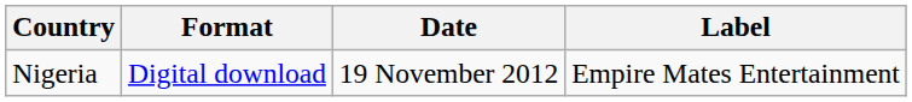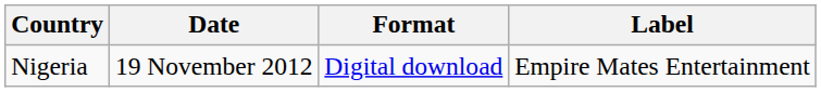 <table class="wikitable">
 <tr>
 <th>Country</th>
+<th>Date</th>
 <th>Format</th>
-<th>Date</th>
 <th>Label</th>
 </tr>
 <tr>
 <td>Nigeria</td>
+<td>19 November 2012</td>
 <td><a href='#'>Digital download</a></td>
-<td>19 November 2012</td>
 <td>Empire Mates Entertainment</td>
 </tr>
 </table>
